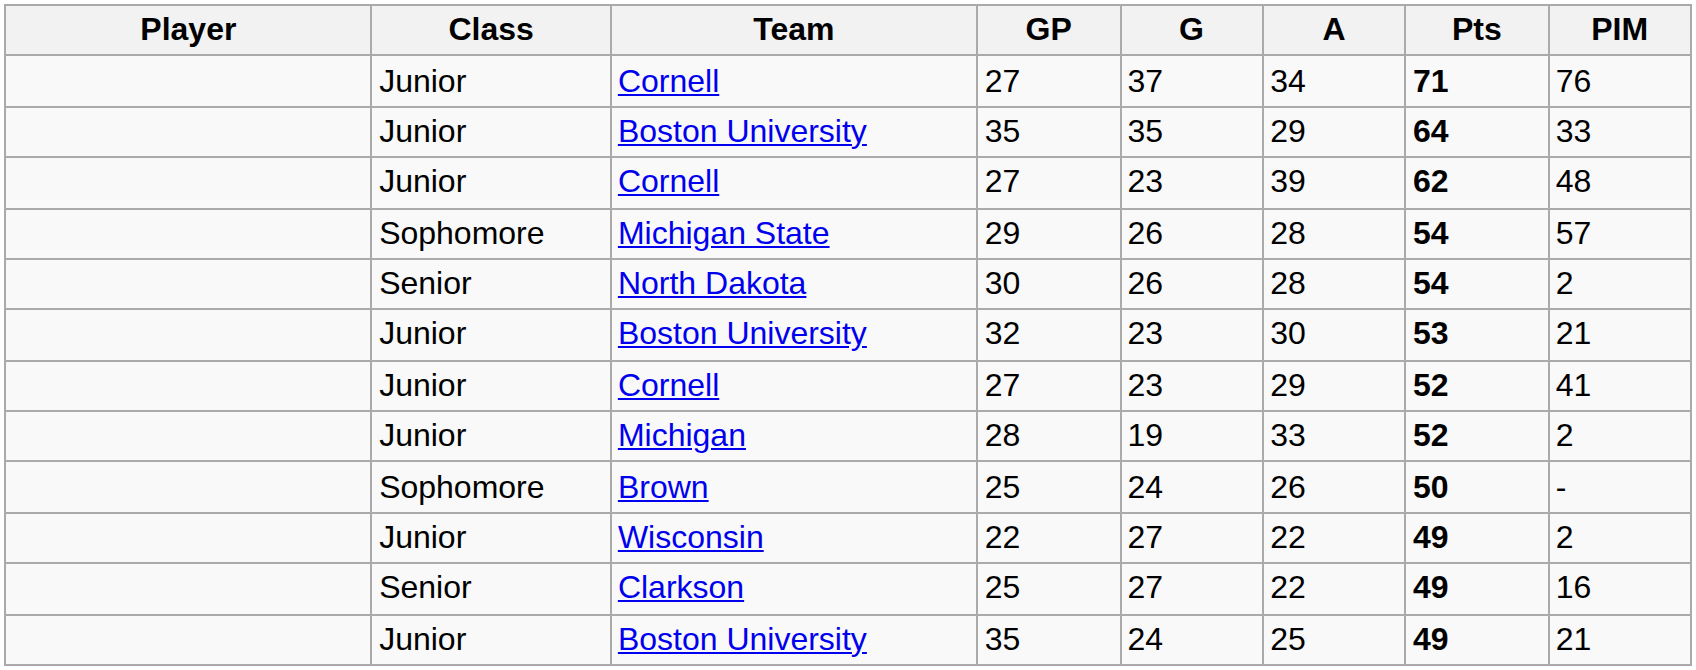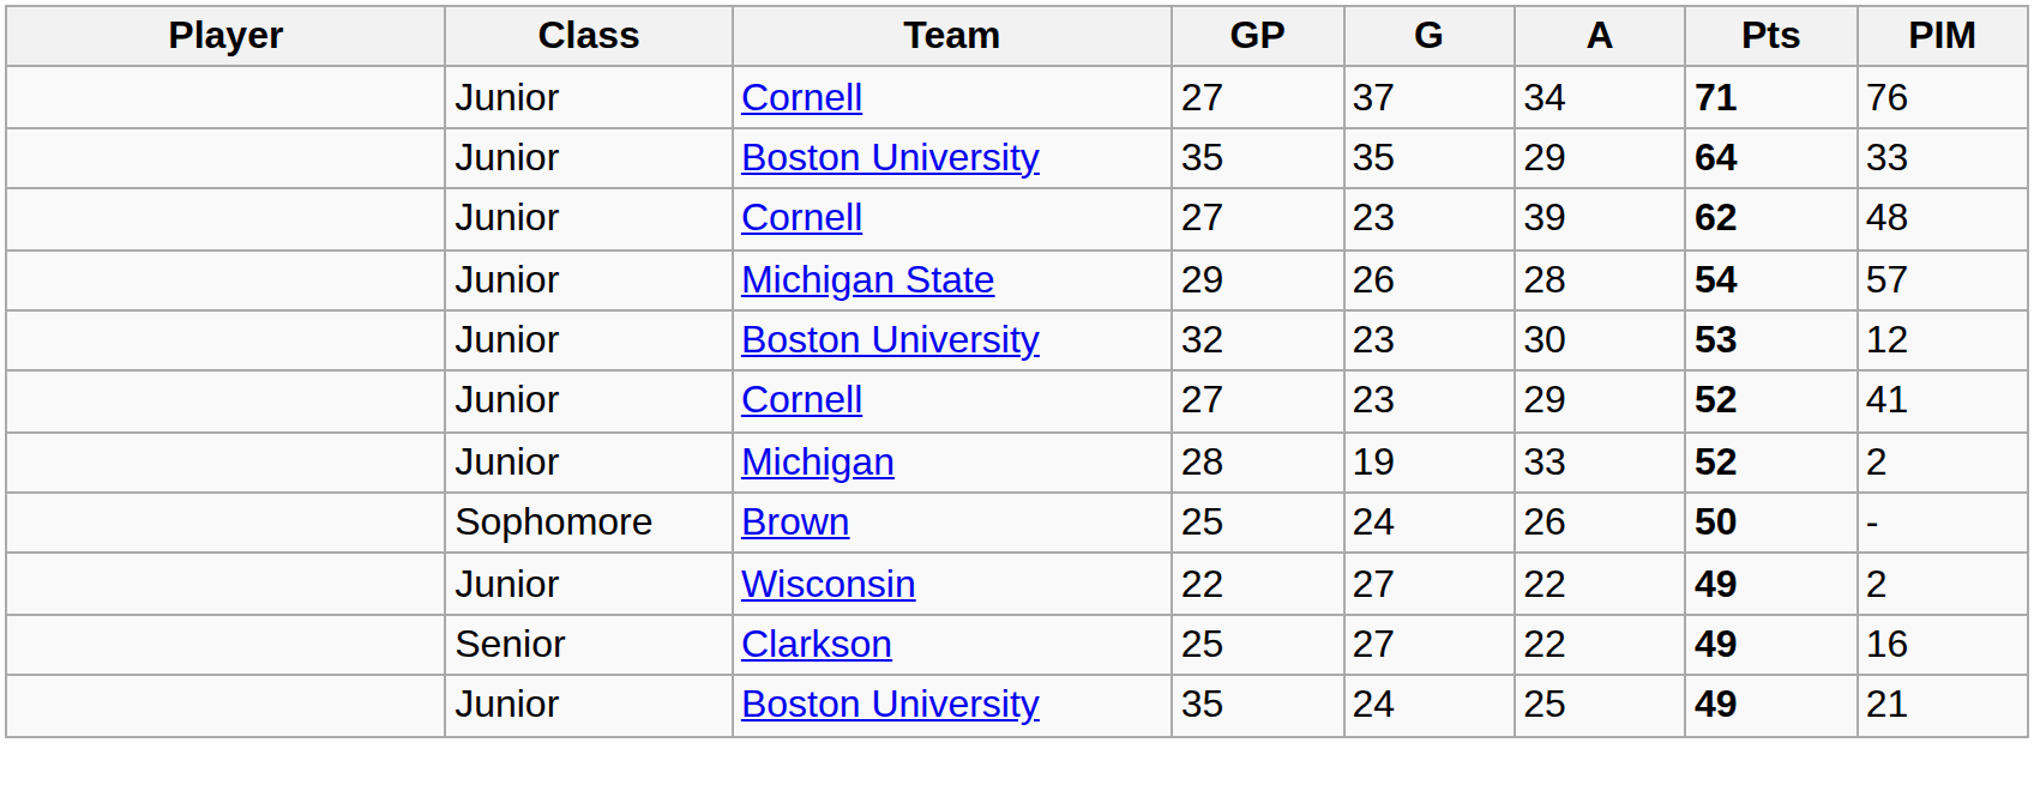 <table class="wikitable sortable">
 <tr>
 <th style="width: 11em;">Player</th>
 <th style="width: 7em;">Class</th>
 <th style="width: 11em;">Team</th>
 <th style="width: 4em;">GP</th>
 <th style="width: 4em;">G</th>
 <th style="width: 4em;">A</th>
 <th style="width: 4em;">Pts</th>
 <th style="width: 4em;">PIM</th>
 </tr>
 <tr>
 <td></td>
 <td>Junior</td>
 <td><a href='#'>Cornell</a></td>
 <td>27</td>
 <td>37</td>
 <td>34</td>
 <td><strong>71</strong></td>
 <td>76</td>
 </tr>
 <tr>
 <td></td>
 <td>Junior</td>
 <td><a href='#'>Boston University</a></td>
 <td>35</td>
 <td>35</td>
 <td>29</td>
 <td><strong>64</strong></td>
 <td>33</td>
 </tr>
 <tr>
 <td></td>
 <td>Junior</td>
 <td><a href='#'>Cornell</a></td>
 <td>27</td>
 <td>23</td>
 <td>39</td>
 <td><strong>62</strong></td>
 <td>48</td>
 </tr>
 <tr>
 <td></td>
-<td>Sophomore</td>
+<td>Junior</td>
 <td><a href='#'>Michigan State</a></td>
 <td>29</td>
 <td>26</td>
 <td>28</td>
 <td><strong>54</strong></td>
 <td>57</td>
 </tr>
 <tr>
 <td></td>
-<td>Senior</td>
-<td><a href='#'>North Dakota</a></td>
-<td>30</td>
-<td>26</td>
-<td>28</td>
-<td><strong>54</strong></td>
-<td>2</td>
-</tr>
-<tr>
-<td></td>
 <td>Junior</td>
 <td><a href='#'>Boston University</a></td>
 <td>32</td>
 <td>23</td>
 <td>30</td>
 <td><strong>53</strong></td>
-<td>21</td>
+<td>12</td>
 </tr>
 <tr>
 <td></td>
 <td>Junior</td>
 <td><a href='#'>Cornell</a></td>
 <td>27</td>
 <td>23</td>
 <td>29</td>
 <td><strong>52</strong></td>
 <td>41</td>
 </tr>
 <tr>
 <td></td>
 <td>Junior</td>
 <td><a href='#'>Michigan</a></td>
 <td>28</td>
 <td>19</td>
 <td>33</td>
 <td><strong>52</strong></td>
 <td>2</td>
 </tr>
 <tr>
 <td></td>
 <td>Sophomore</td>
 <td><a href='#'>Brown</a></td>
 <td>25</td>
 <td>24</td>
 <td>26</td>
 <td><strong>50</strong></td>
 <td>-</td>
 </tr>
 <tr>
 <td></td>
 <td>Junior</td>
 <td><a href='#'>Wisconsin</a></td>
 <td>22</td>
 <td>27</td>
 <td>22</td>
 <td><strong>49</strong></td>
 <td>2</td>
 </tr>
 <tr>
 <td></td>
 <td>Senior</td>
 <td><a href='#'>Clarkson</a></td>
 <td>25</td>
 <td>27</td>
 <td>22</td>
 <td><strong>49</strong></td>
 <td>16</td>
 </tr>
 <tr>
 <td></td>
 <td>Junior</td>
 <td><a href='#'>Boston University</a></td>
 <td>35</td>
 <td>24</td>
 <td>25</td>
 <td><strong>49</strong></td>
 <td>21</td>
 </tr>
 </table>
